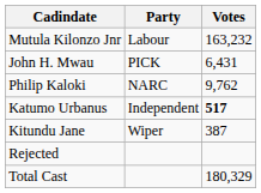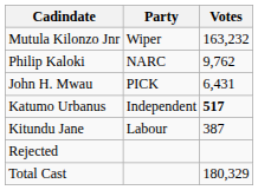 <table class="wikitable sortable">
 <tr>
 <th>Cadindate</th>
 <th>Party</th>
 <th>Votes</th>
 </tr>
 <tr>
 <td>Mutula Kilonzo Jnr</td>
-<td>Labour</td>
+<td>Wiper</td>
 <td>163,232</td>
+</tr>
+<tr>
+<td>Philip Kaloki</td>
+<td>NARC</td>
+<td>9,762</td>
 </tr>
 <tr>
 <td>John H. Mwau</td>
 <td>PICK</td>
 <td>6,431</td>
-</tr>
-<tr>
-<td>Philip Kaloki</td>
-<td>NARC</td>
-<td>9,762</td>
 </tr>
 <tr>
 <td>Katumo Urbanus</td>
 <td>Independent</td>
 <td><strong>517</strong></td>
 </tr>
 <tr>
 <td>Kitundu Jane</td>
-<td>Wiper</td>
+<td>Labour</td>
 <td>387</td>
 </tr>
 <tr>
 <td>Rejected</td>
 <td></td>
 <td></td>
 </tr>
 <tr>
 <td>Total Cast</td>
 <td></td>
 <td>180,329</td>
 </tr>
 </table>
